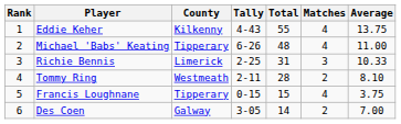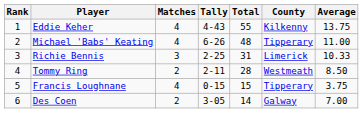 <table class="wikitable">
 <tr>
 <th>Rank</th>
 <th>Player</th>
-<th>County</th>
+<th>Matches</th>
 <th>Tally</th>
 <th>Total</th>
-<th>Matches</th>
+<th>County</th>
 <th>Average</th>
 </tr>
 <tr>
 <td rowspan=1 align=center>1</td>
 <td><a href='#'>Eddie Keher</a></td>
-<td><a href='#'>Kilkenny</a></td>
+<td align=center>4</td>
 <td align=center>4-43</td>
 <td align=center>55</td>
-<td align=center>4</td>
+<td><a href='#'>Kilkenny</a></td>
 <td align=center>13.75</td>
 </tr>
 <tr>
 <td rowspan=1 align=center>2</td>
 <td><a href='#'>Michael 'Babs' Keating</a></td>
-<td><a href='#'>Tipperary</a></td>
+<td align=center>4</td>
 <td align=center>6-26</td>
 <td align=center>48</td>
-<td align=center>4</td>
+<td><a href='#'>Tipperary</a></td>
 <td align=center>11.00</td>
 </tr>
 <tr>
 <td rowspan=1 align=center>3</td>
 <td><a href='#'>Richie Bennis</a></td>
-<td><a href='#'>Limerick</a></td>
+<td align=center>3</td>
 <td align=center>2-25</td>
 <td align=center>31</td>
-<td align=center>3</td>
+<td><a href='#'>Limerick</a></td>
 <td align=center>10.33</td>
 </tr>
 <tr>
 <td rowspan=1 align=center>4</td>
 <td><a href='#'>Tommy Ring</a></td>
-<td><a href='#'>Westmeath</a></td>
+<td align=center>2</td>
 <td align=center>2-11</td>
 <td align=center>28</td>
-<td align=center>2</td>
-<td align=center>8.10</td>
+<td><a href='#'>Westmeath</a></td>
+<td align=center>8.50</td>
 </tr>
 <tr>
 <td rowspan=1 align=center>5</td>
 <td><a href='#'>Francis Loughnane</a></td>
-<td><a href='#'>Tipperary</a></td>
+<td align=center>4</td>
 <td align=center>0-15</td>
 <td align=center>15</td>
-<td align=center>4</td>
+<td><a href='#'>Tipperary</a></td>
 <td align=center>3.75</td>
 </tr>
 <tr>
 <td rowspan=1 align=center>6</td>
 <td><a href='#'>Des Coen</a></td>
-<td><a href='#'>Galway</a></td>
+<td align=center>2</td>
 <td align=center>3-05</td>
 <td align=center>14</td>
-<td align=center>2</td>
+<td><a href='#'>Galway</a></td>
 <td align=center>7.00</td>
 </tr>
 </table>
